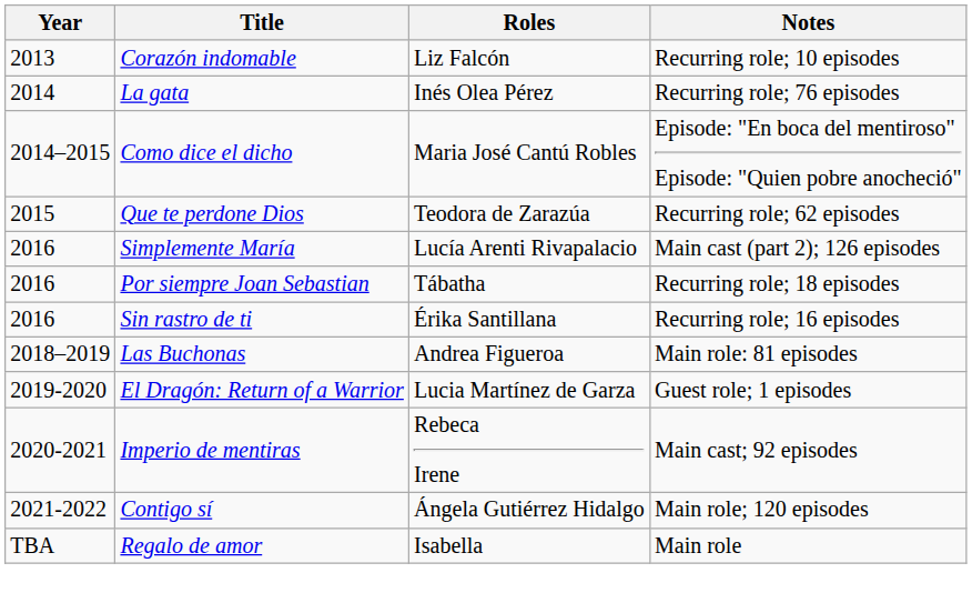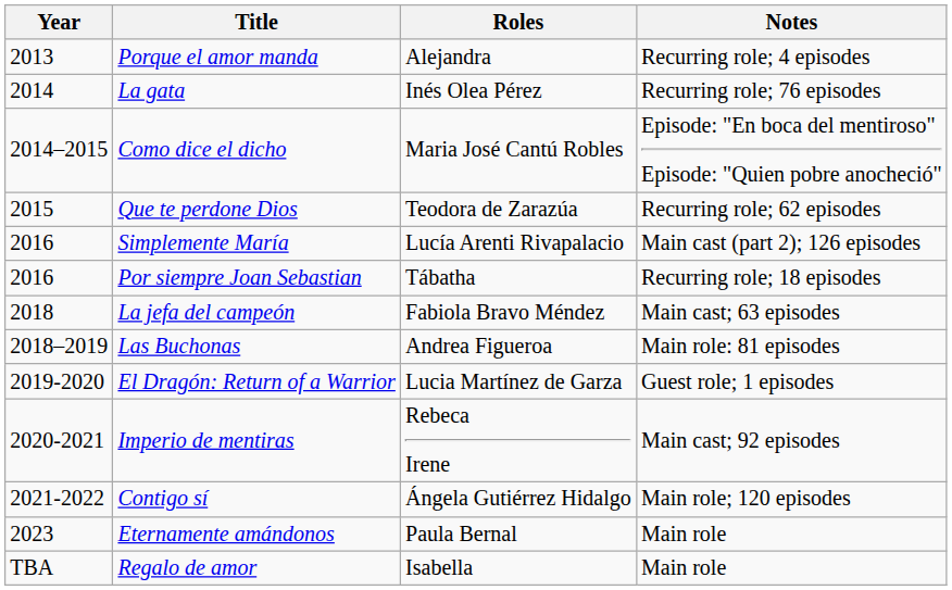 <table class="wikitable sortable">
 <tr>
 <th>Year</th>
 <th>Title</th>
 <th>Roles</th>
 <th>Notes</th>
 </tr>
 <tr>
 <td>2013</td>
-<td><em><a href='#'>Corazón indomable</a></em></td>
-<td>Liz Falcón</td>
-<td>Recurring role; 10 episodes</td>
+<td><em><a href='#'>Porque el amor manda</a></em></td>
+<td>Alejandra</td>
+<td>Recurring role; 4 episodes</td>
 </tr>
 <tr>
 <td>2014</td>
 <td><em><a href='#'>La gata</a></em></td>
 <td>Inés Olea Pérez</td>
 <td>Recurring role; 76 episodes</td>
 </tr>
 <tr>
 <td>2014–2015</td>
 <td><em><a href='#'>Como dice el dicho</a></em></td>
 <td>Maria José Cantú Robles</td>
 <td>Episode: "En boca del mentiroso"<hr>Episode: "Quien pobre anocheció"</td>
 </tr>
 <tr>
 <td>2015</td>
 <td><em><a href='#'>Que te perdone Dios</a></em></td>
 <td>Teodora de Zarazúa</td>
 <td>Recurring role; 62 episodes</td>
 </tr>
 <tr>
 <td>2016</td>
 <td><em><a href='#'>Simplemente María</a></em></td>
 <td>Lucía Arenti Rivapalacio</td>
 <td>Main cast (part 2); 126 episodes</td>
 </tr>
 <tr>
 <td>2016</td>
 <td><em><a href='#'>Por siempre Joan Sebastian</a></em></td>
 <td>Tábatha</td>
 <td>Recurring role; 18 episodes</td>
 </tr>
 <tr>
-<td>2016</td>
-<td><em><a href='#'>Sin rastro de ti</a></em></td>
-<td>Érika Santillana</td>
-<td>Recurring role; 16 episodes</td>
+<td>2018</td>
+<td><em><a href='#'>La jefa del campeón</a></em></td>
+<td>Fabiola Bravo Méndez</td>
+<td>Main cast; 63 episodes</td>
 </tr>
 <tr>
 <td>2018–2019</td>
 <td><em><a href='#'>Las Buchonas</a></em></td>
 <td>Andrea Figueroa</td>
 <td>Main role: 81 episodes</td>
 </tr>
 <tr>
 <td>2019-2020</td>
 <td><em><a href='#'>El Dragón: Return of a Warrior</a></em></td>
 <td>Lucia Martínez de Garza</td>
 <td>Guest role; 1 episodes</td>
 </tr>
 <tr>
 <td>2020-2021</td>
 <td><em><a href='#'>Imperio de mentiras</a></em></td>
 <td>Rebeca<hr>Irene</td>
 <td>Main cast; 92 episodes</td>
 </tr>
 <tr>
 <td>2021-2022</td>
 <td><em><a href='#'>Contigo sí</a></em></td>
 <td>Ángela Gutiérrez Hidalgo</td>
 <td>Main role; 120 episodes</td>
 </tr>
 <tr>
+<td>2023</td>
+<td><em><a href='#'>Eternamente amándonos</a></em></td>
+<td>Paula Bernal</td>
+<td>Main role</td>
+</tr>
+<tr>
 <td>TBA</td>
 <td><em><a href='#'>Regalo de amor</a></em></td>
 <td>Isabella</td>
 <td>Main role</td>
 </tr>
 </table>
